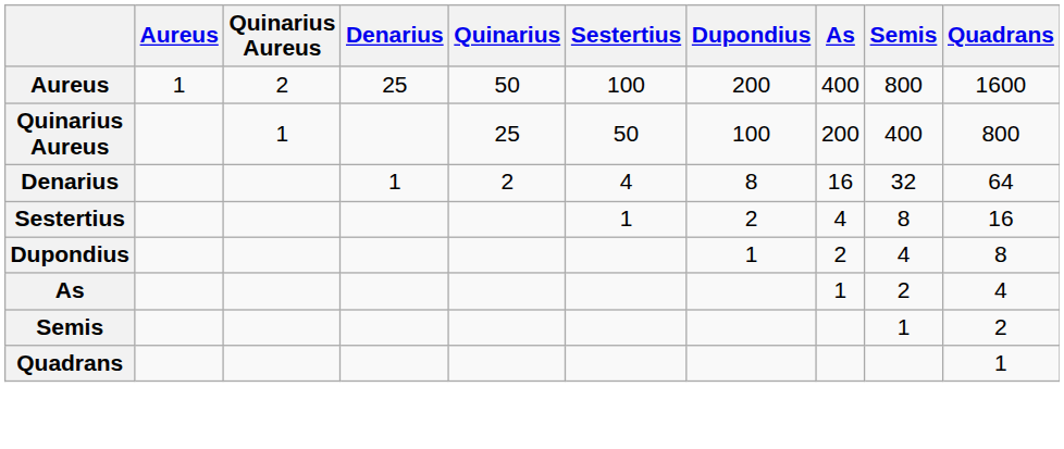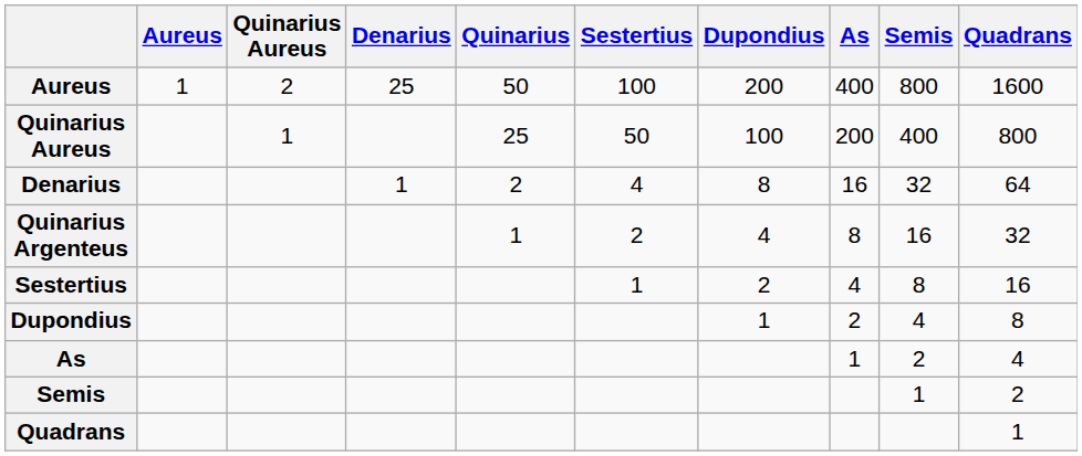 <table class="wikitable" style="text-align:center">
 <tr>
 <th></th>
 <th><a href='#'>Aureus</a></th>
 <th>Quinarius Aureus</th>
 <th><a href='#'>Denarius</a></th>
 <th><a href='#'>Quinarius</a></th>
 <th><a href='#'>Sestertius</a></th>
 <th><a href='#'>Dupondius</a></th>
 <th><a href='#'>As</a></th>
 <th><a href='#'>Semis</a></th>
 <th><a href='#'>Quadrans</a></th>
 </tr>
 <tr>
 <th>Aureus</th>
 <td>1</td>
 <td>2</td>
 <td>25</td>
 <td>50</td>
 <td>100</td>
 <td>200</td>
 <td>400</td>
 <td>800</td>
 <td>1600</td>
 </tr>
 <tr>
 <th>Quinarius Aureus</th>
 <td></td>
 <td>1</td>
 <td></td>
 <td>25</td>
 <td>50</td>
 <td>100</td>
 <td>200</td>
 <td>400</td>
 <td>800</td>
 </tr>
 <tr>
 <th>Denarius</th>
 <td></td>
 <td></td>
 <td>1</td>
 <td>2</td>
 <td>4</td>
 <td>8</td>
 <td>16</td>
 <td>32</td>
 <td>64</td>
+</tr>
+<tr>
+<th>Quinarius Argenteus</th>
+<td></td>
+<td></td>
+<td></td>
+<td>1</td>
+<td>2</td>
+<td>4</td>
+<td>8</td>
+<td>16</td>
+<td>32</td>
 </tr>
 <tr>
 <th>Sestertius</th>
 <td></td>
 <td></td>
 <td></td>
 <td></td>
 <td>1</td>
 <td>2</td>
 <td>4</td>
 <td>8</td>
 <td>16</td>
 </tr>
 <tr>
 <th>Dupondius</th>
 <td></td>
 <td></td>
 <td></td>
 <td></td>
 <td></td>
 <td>1</td>
 <td>2</td>
 <td>4</td>
 <td>8</td>
 </tr>
 <tr>
 <th>As</th>
 <td></td>
 <td></td>
 <td></td>
 <td></td>
 <td></td>
 <td></td>
 <td>1</td>
 <td>2</td>
 <td>4</td>
 </tr>
 <tr>
 <th>Semis</th>
 <td></td>
 <td></td>
 <td></td>
 <td></td>
 <td></td>
 <td></td>
 <td></td>
 <td>1</td>
 <td>2</td>
 </tr>
 <tr>
 <th>Quadrans</th>
 <td></td>
 <td></td>
 <td></td>
 <td></td>
 <td></td>
 <td></td>
 <td></td>
 <td></td>
 <td>1</td>
 </tr>
 </table>
